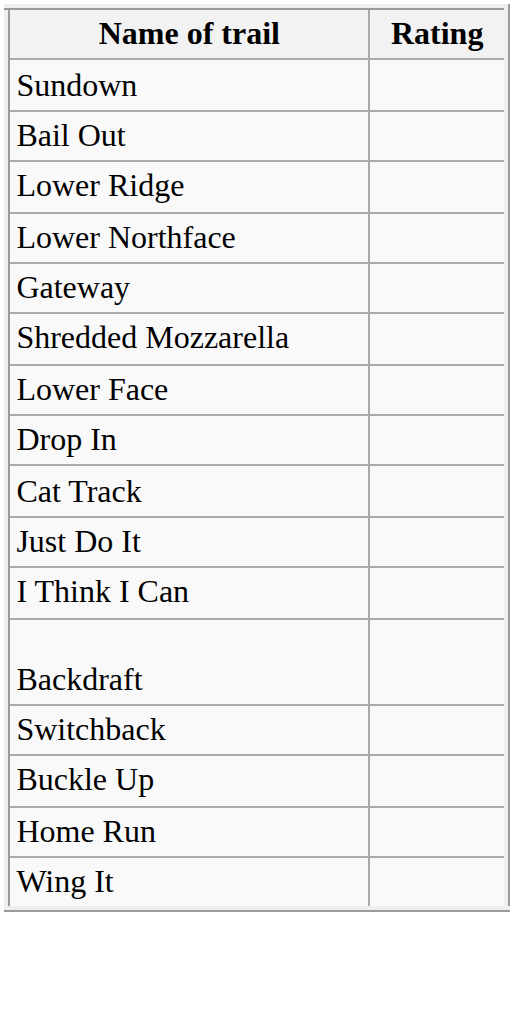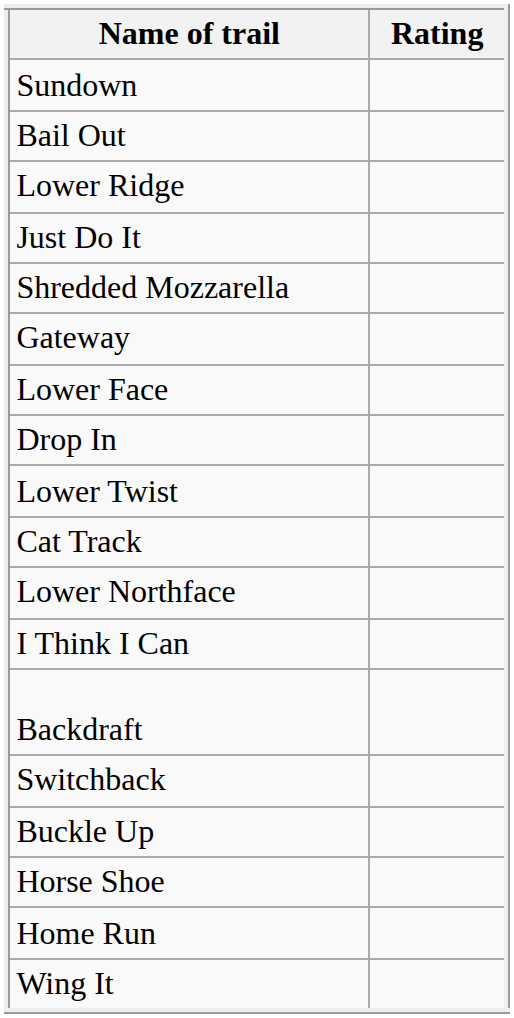 <table class="wikitable" style="margin:10px; float:left; border: inset; border-collapse:collapse;" border="2" width="20%">
 <tr>
 <th>Name of trail</th>
 <th>Rating</th>
 </tr>
 <tr>
 <td>Sundown</td>
 <td></td>
 </tr>
 <tr>
 <td>Bail Out</td>
 <td></td>
 </tr>
 <tr>
 <td>Lower Ridge</td>
 <td></td>
 </tr>
 <tr>
-<td>Lower Northface</td>
+<td>Just Do It</td>
+<td></td>
+</tr>
+<tr>
+<td>Shredded Mozzarella</td>
 <td></td>
 </tr>
 <tr>
 <td>Gateway</td>
-<td></td>
-</tr>
-<tr>
-<td>Shredded Mozzarella</td>
 <td></td>
 </tr>
 <tr>
 <td>Lower Face</td>
 <td></td>
 </tr>
 <tr>
 <td>Drop In</td>
 <td></td>
 </tr>
 <tr>
+<td>Lower Twist</td>
+<td></td>
+</tr>
+<tr>
 <td>Cat Track</td>
 <td></td>
 </tr>
 <tr>
-<td>Just Do It</td>
+<td>Lower Northface</td>
 <td></td>
 </tr>
 <tr>
 <td>I Think I Can</td>
 <td></td>
 </tr>
 <tr>
 <td><br>Backdraft</td>
 <td></td>
 </tr>
 <tr>
 <td>Switchback</td>
 <td></td>
 </tr>
 <tr>
 <td>Buckle Up</td>
 <td></td>
 </tr>
 <tr>
+<td>Horse Shoe</td>
+<td></td>
+</tr>
+<tr>
 <td>Home Run</td>
 <td></td>
 </tr>
 <tr>
 <td>Wing It</td>
 <td></td>
 </tr>
 </table>
